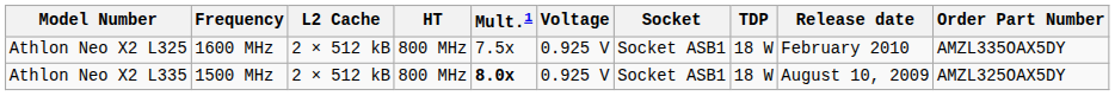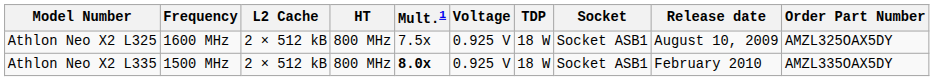 <table class="wikitable">
 <tr>
 <th>Model Number</th>
 <th>Frequency</th>
 <th>L2 Cache</th>
 <th>HT</th>
 <th>Mult.<sup><a href='#'>1</a></sup></th>
 <th>Voltage</th>
+<th>TDP</th>
 <th>Socket</th>
-<th>TDP</th>
 <th>Release date</th>
 <th>Order Part Number</th>
 </tr>
 <tr>
 <td>Athlon Neo X2 L325</td>
 <td>1600 MHz</td>
 <td>2 × 512 kB</td>
 <td>800 MHz</td>
 <td>7.5x</td>
 <td>0.925 V</td>
+<td>18 W</td>
 <td>Socket ASB1</td>
-<td>18 W</td>
-<td>February 2010</td>
-<td>AMZL335OAX5DY</td>
+<td>August 10, 2009</td>
+<td>AMZL325OAX5DY</td>
 </tr>
 <tr>
 <td>Athlon Neo X2 L335</td>
 <td>1500 MHz</td>
 <td>2 × 512 kB</td>
 <td>800 MHz</td>
 <td><strong>8.0x</strong></td>
 <td>0.925 V</td>
+<td>18 W</td>
 <td>Socket ASB1</td>
-<td>18 W</td>
-<td>August 10, 2009</td>
-<td>AMZL325OAX5DY</td>
+<td>February 2010</td>
+<td>AMZL335OAX5DY</td>
 </tr>
 </table>
